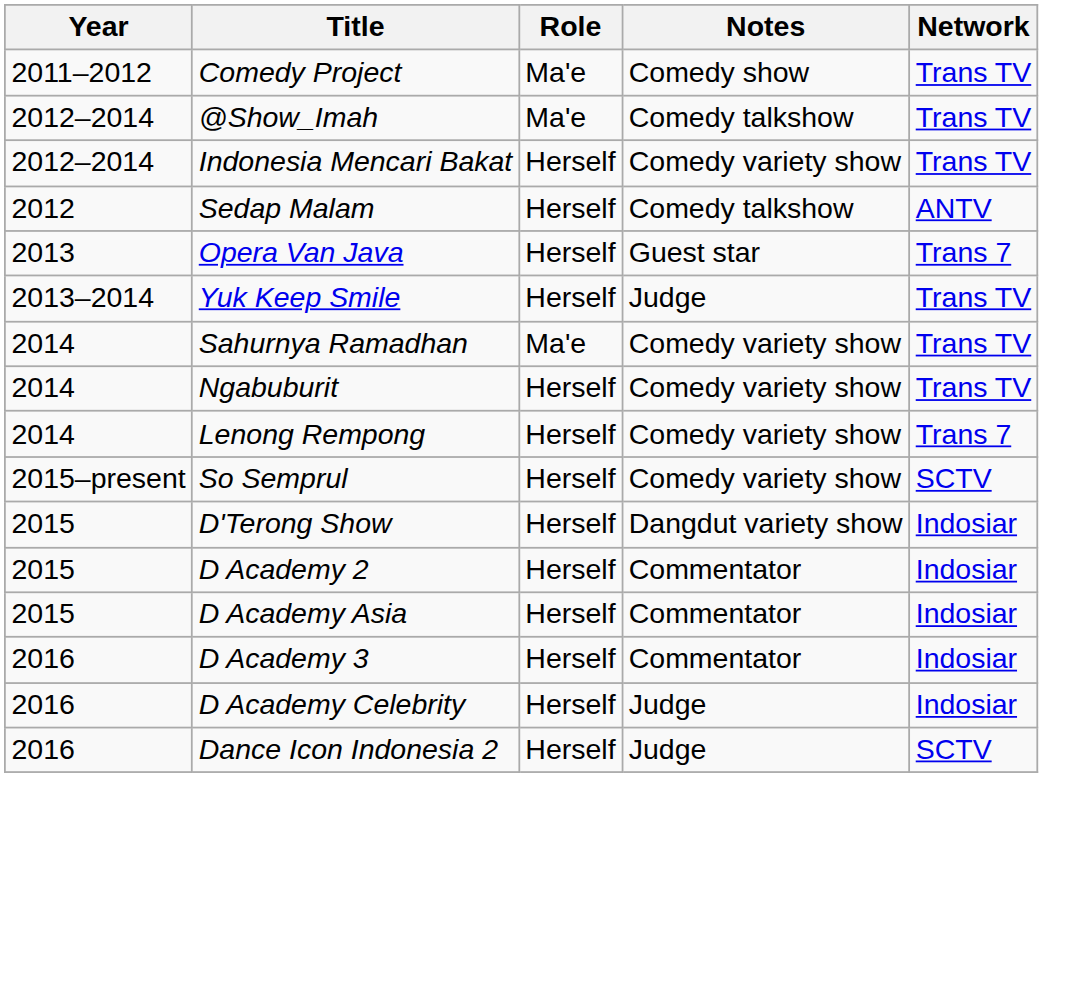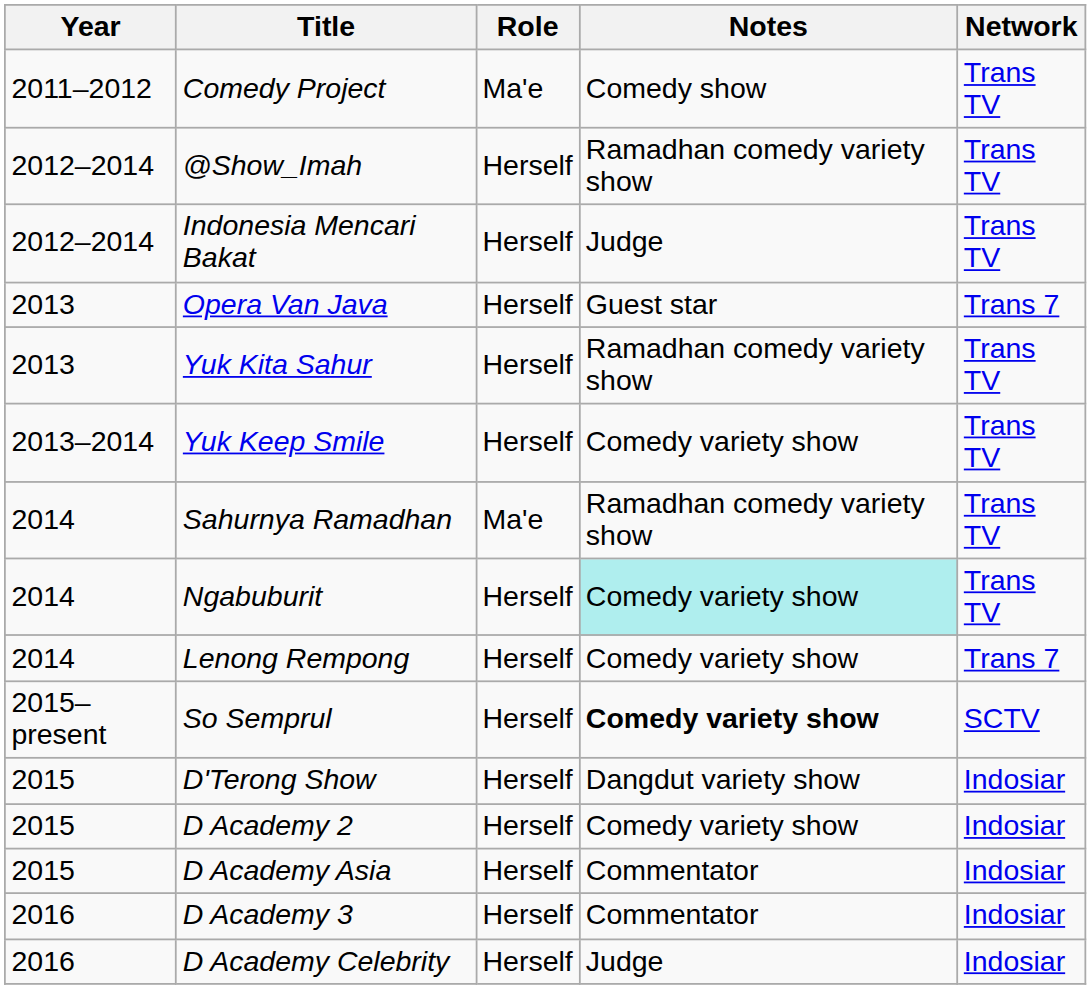 <table class="wikitable">
 <tr>
 <th>Year</th>
 <th>Title</th>
 <th>Role</th>
 <th>Notes</th>
 <th>Network</th>
 </tr>
 <tr>
 <td>2011–2012</td>
 <td><em>Comedy Project</em></td>
 <td>Ma'e</td>
 <td>Comedy show</td>
 <td><a href='#'>Trans TV</a></td>
 </tr>
 <tr>
 <td>2012–2014</td>
 <td><em>@Show_Imah</em></td>
-<td>Ma'e</td>
-<td>Comedy talkshow</td>
+<td>Herself</td>
+<td>Ramadhan comedy variety show</td>
 <td><a href='#'>Trans TV</a></td>
 </tr>
 <tr>
 <td>2012–2014</td>
 <td><em>Indonesia Mencari Bakat</em></td>
 <td>Herself</td>
-<td>Comedy variety show</td>
+<td>Judge</td>
 <td><a href='#'>Trans TV</a></td>
-</tr>
-<tr>
-<td>2012</td>
-<td><em>Sedap Malam</em></td>
-<td>Herself</td>
-<td>Comedy talkshow</td>
-<td><a href='#'>ANTV</a></td>
 </tr>
 <tr>
 <td>2013</td>
 <td><em><a href='#'>Opera Van Java</a></em></td>
 <td>Herself</td>
 <td>Guest star</td>
 <td><a href='#'>Trans 7</a></td>
 </tr>
 <tr>
+<td>2013</td>
+<td><em><a href='#'>Yuk Kita Sahur</a></em></td>
+<td>Herself</td>
+<td>Ramadhan comedy variety show</td>
+<td><a href='#'>Trans TV</a></td>
+</tr>
+<tr>
 <td>2013–2014</td>
 <td><em><a href='#'>Yuk Keep Smile</a></em></td>
 <td>Herself</td>
-<td>Judge</td>
+<td>Comedy variety show</td>
 <td><a href='#'>Trans TV</a></td>
 </tr>
 <tr>
 <td>2014</td>
 <td><em>Sahurnya Ramadhan</em></td>
 <td>Ma'e</td>
-<td>Comedy variety show</td>
+<td>Ramadhan comedy variety show</td>
 <td><a href='#'>Trans TV</a></td>
 </tr>
 <tr>
 <td>2014</td>
 <td><em>Ngabuburit</em></td>
 <td>Herself</td>
-<td>Comedy variety show</td>
+<td style="background: paleturquoise;">Comedy variety show</td>
 <td><a href='#'>Trans TV</a></td>
 </tr>
 <tr>
 <td>2014</td>
 <td><em>Lenong Rempong</em></td>
 <td>Herself</td>
 <td>Comedy variety show</td>
 <td><a href='#'>Trans 7</a></td>
 </tr>
 <tr>
 <td>2015–present</td>
 <td><em>So Semprul</em></td>
 <td>Herself</td>
-<td>Comedy variety show</td>
+<td><strong>Comedy variety show</strong></td>
 <td><a href='#'>SCTV</a></td>
 </tr>
 <tr>
 <td>2015</td>
 <td><em>D'Terong Show</em></td>
 <td>Herself</td>
 <td>Dangdut variety show</td>
 <td><a href='#'>Indosiar</a></td>
 </tr>
 <tr>
 <td>2015</td>
 <td><em>D Academy 2</em></td>
 <td>Herself</td>
-<td>Commentator</td>
+<td>Comedy variety show</td>
 <td><a href='#'>Indosiar</a></td>
 </tr>
 <tr>
 <td>2015</td>
 <td><em>D Academy Asia</em></td>
 <td>Herself</td>
 <td>Commentator</td>
 <td><a href='#'>Indosiar</a></td>
 </tr>
 <tr>
 <td>2016</td>
 <td><em>D Academy 3</em></td>
 <td>Herself</td>
 <td>Commentator</td>
 <td><a href='#'>Indosiar</a></td>
 </tr>
 <tr>
 <td>2016</td>
 <td><em>D Academy Celebrity</em></td>
 <td>Herself</td>
 <td>Judge</td>
 <td><a href='#'>Indosiar</a></td>
 </tr>
-<tr>
-<td>2016</td>
-<td><em>Dance Icon Indonesia 2</em></td>
-<td>Herself</td>
-<td>Judge</td>
-<td><a href='#'>SCTV</a></td>
-</tr>
 </table>
